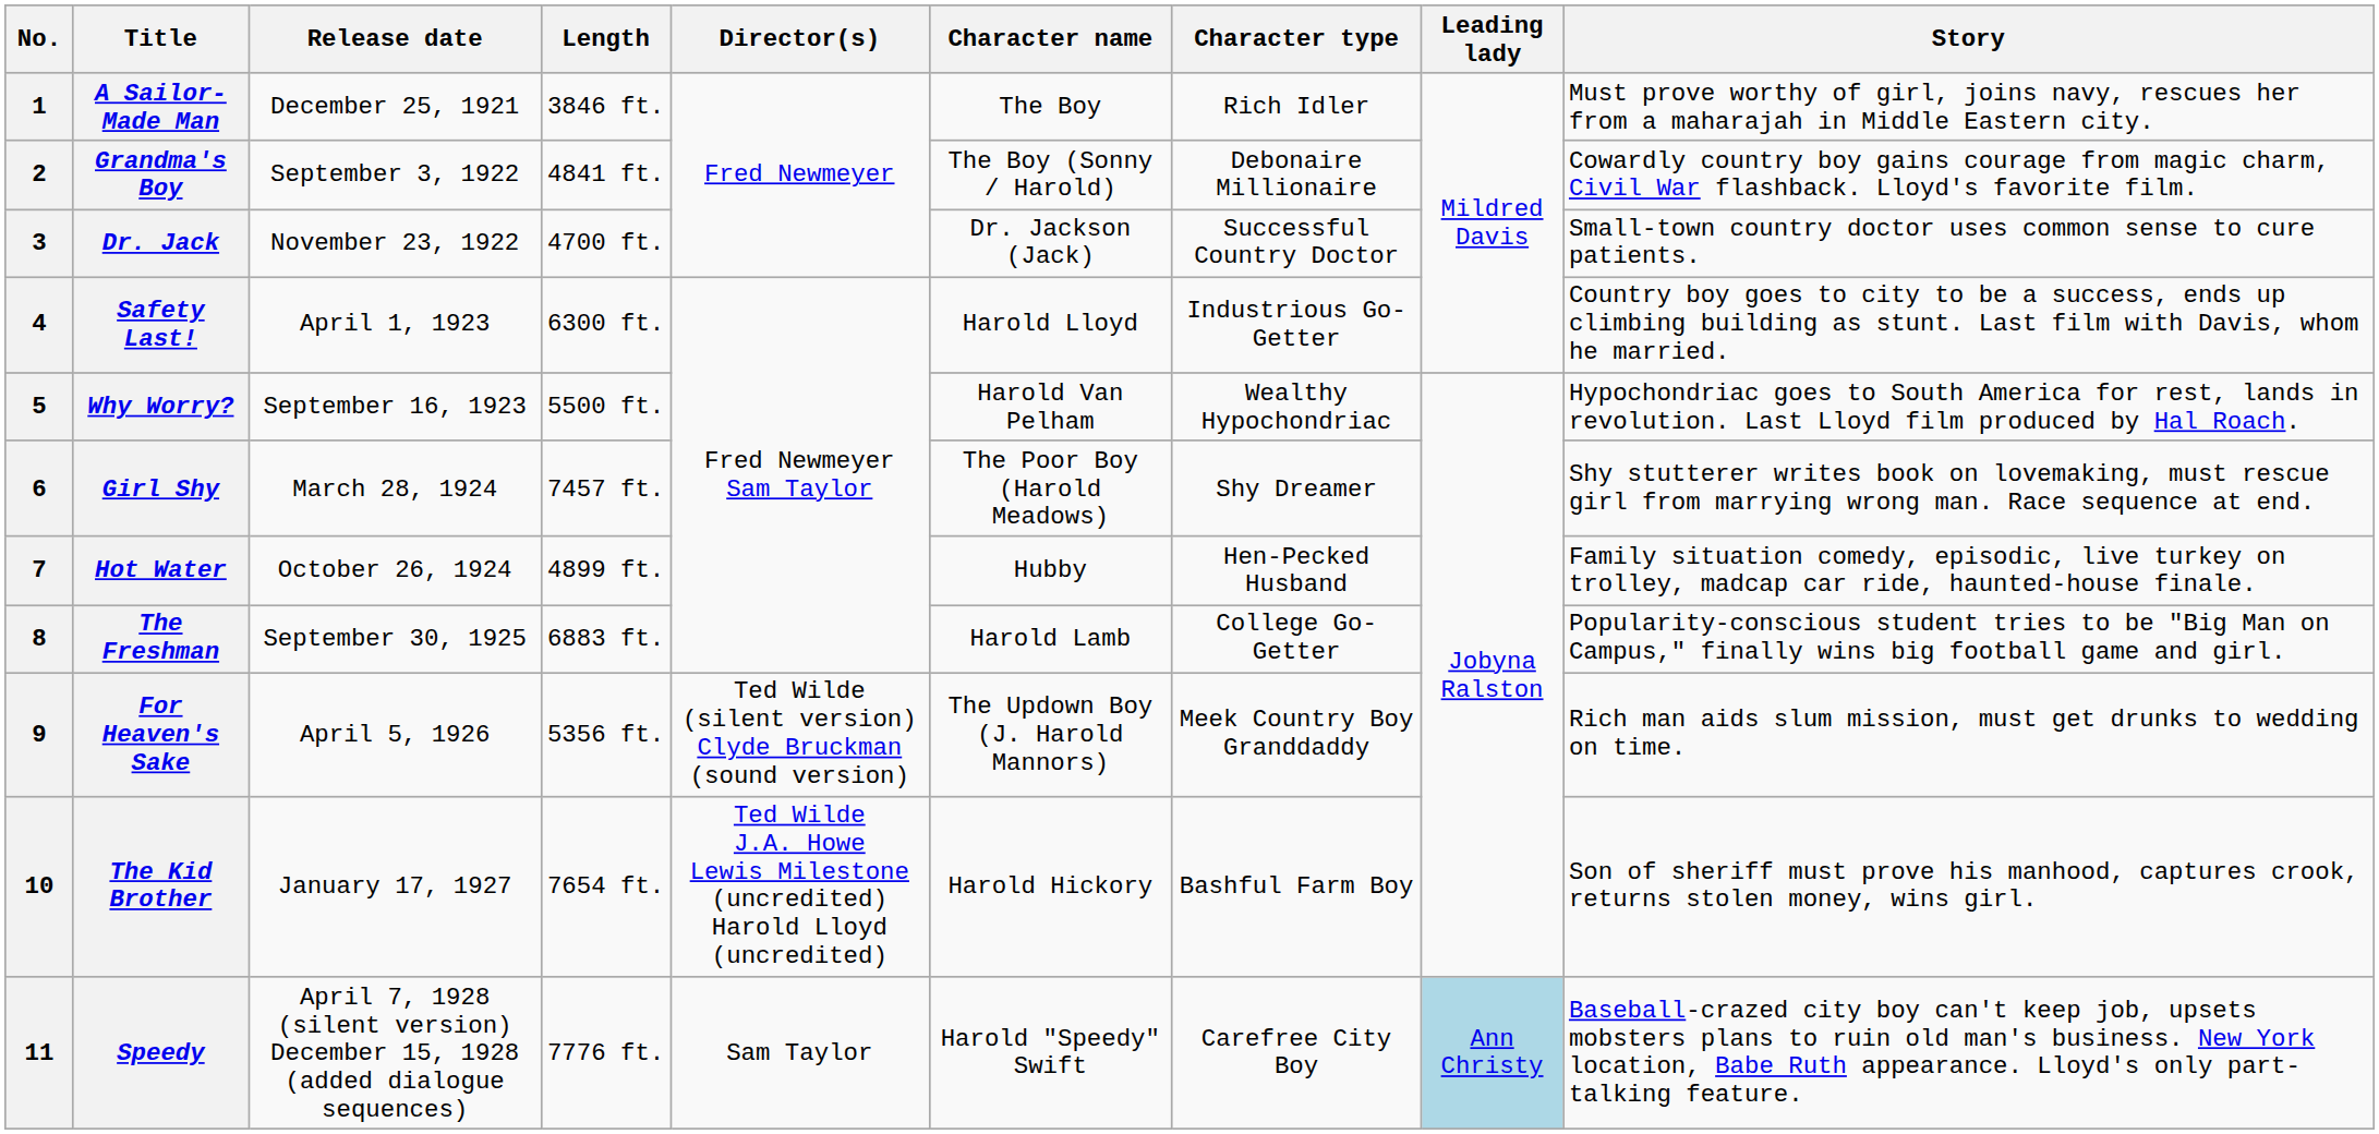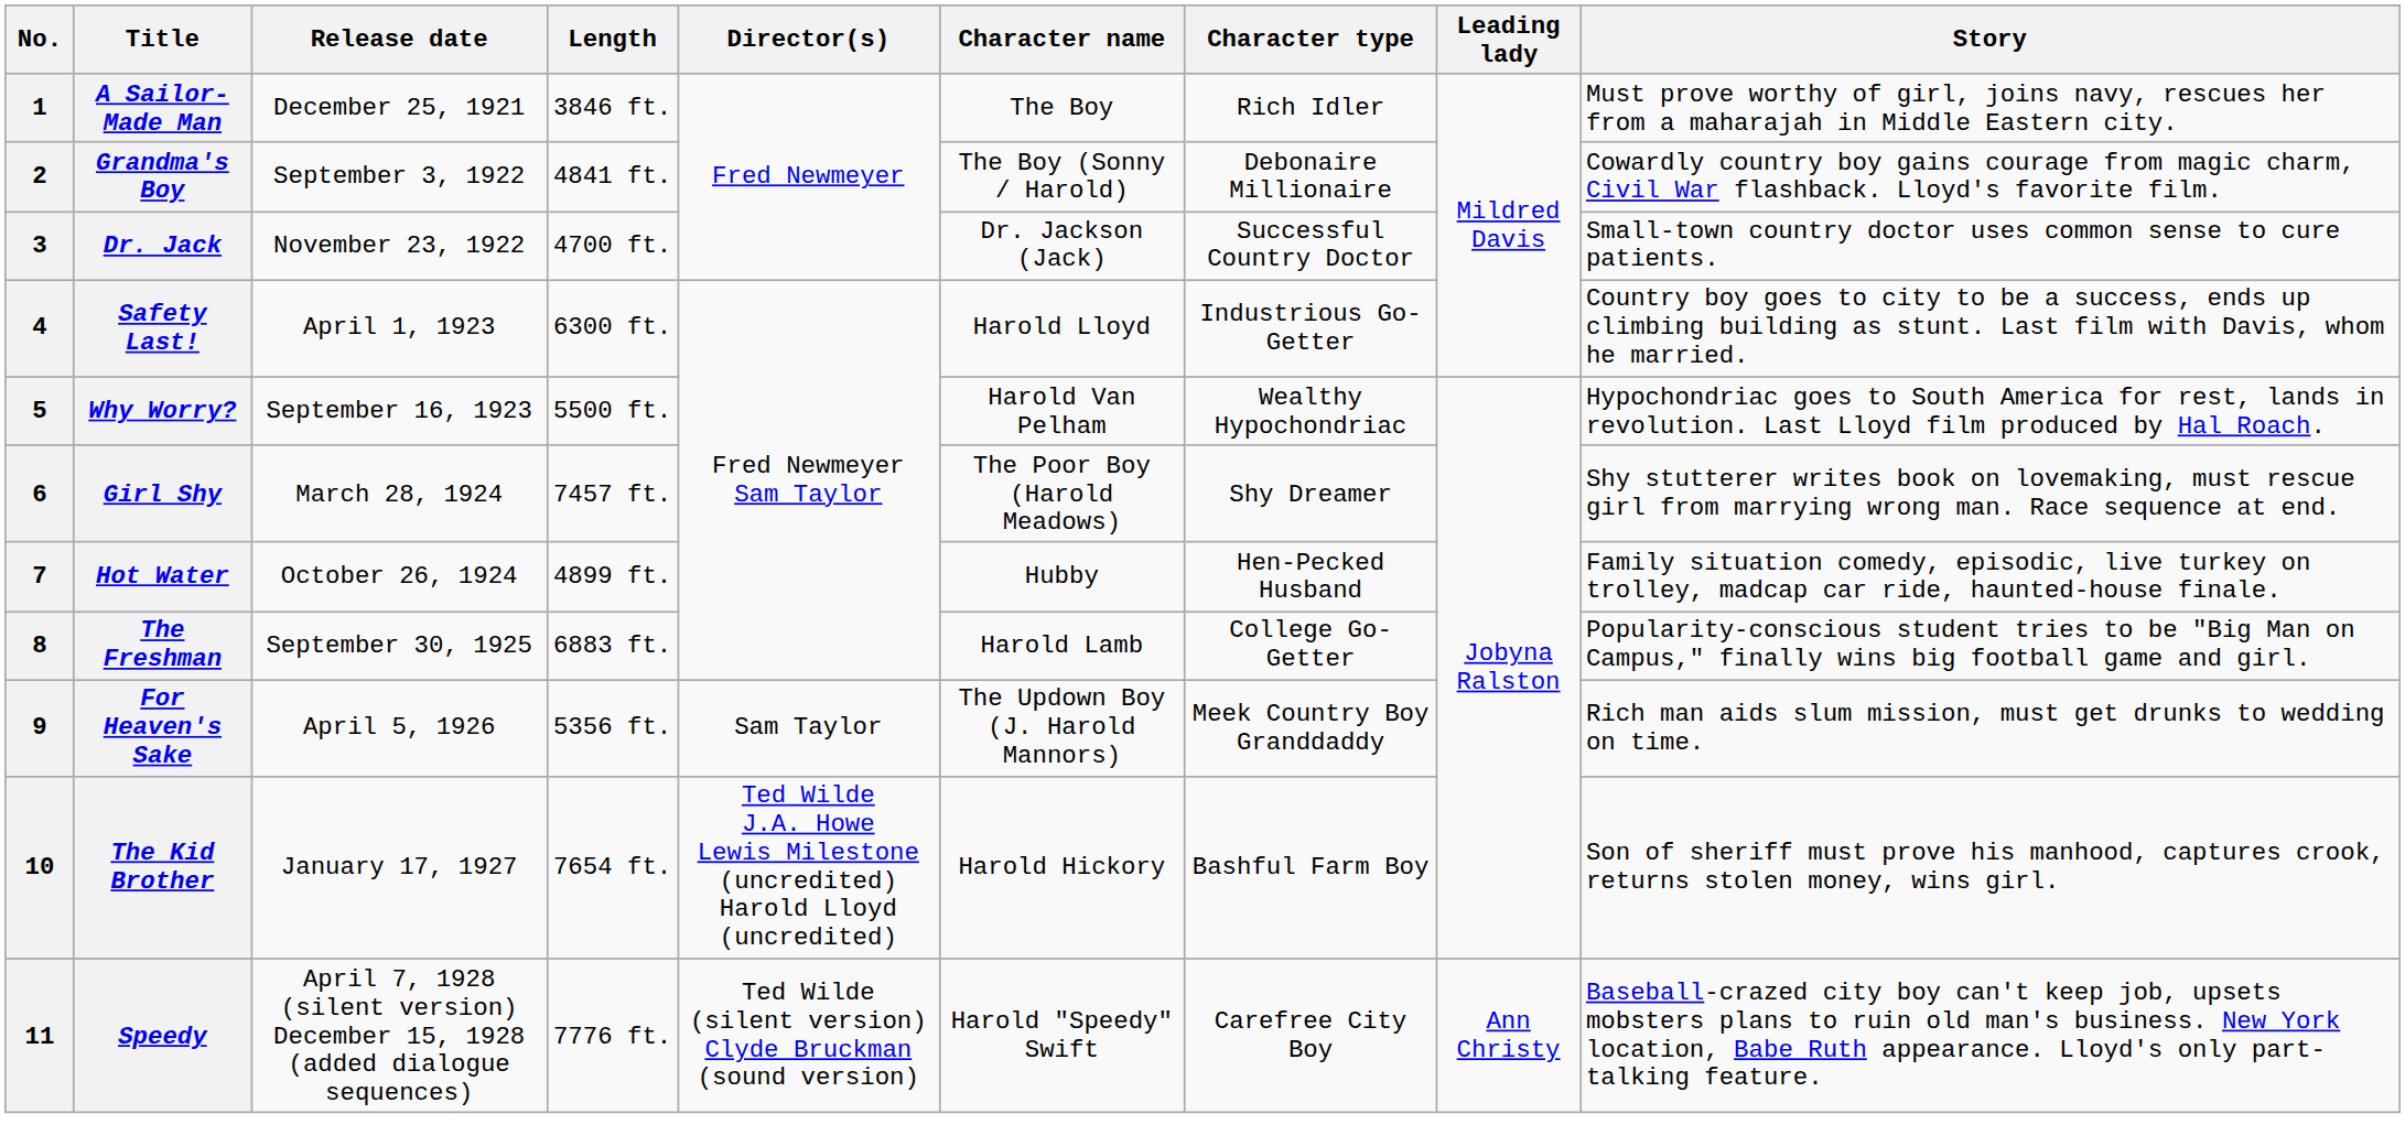 <table class="wikitable" style="text-align:center" width="100%">
 <tr>
 <th width="30">No.</th>
 <th>Title</th>
 <th>Release date</th>
 <th>Length</th>
 <th>Director(s)</th>
 <th>Character name</th>
 <th>Character type</th>
 <th>Leading lady</th>
 <th>Story</th>
 </tr>
 <tr>
 <th scope="row">1</th>
 <th scope="row"><em><a href='#'>A Sailor-Made Man</a></em></th>
 <td>December 25, 1921</td>
 <td>3846 ft.</td>
 <td rowspan="3"><a href='#'>Fred Newmeyer</a></td>
 <td>The Boy</td>
 <td>Rich Idler</td>
 <td rowspan="4"><a href='#'>Mildred Davis</a></td>
 <td style="text-align:left">Must prove worthy of girl, joins navy, rescues her from a maharajah in Middle Eastern city.</td>
 </tr>
 <tr>
 <th scope="row">2</th>
 <th scope="row"><em><a href='#'>Grandma's Boy</a></em></th>
 <td>September 3, 1922</td>
 <td>4841 ft.</td>
 <td>The Boy (Sonny / Harold)</td>
 <td>Debonaire Millionaire</td>
 <td style="text-align:left">Cowardly country boy gains courage from magic charm, <a href='#'>Civil War</a> flashback. Lloyd's favorite film.</td>
 </tr>
 <tr>
 <th scope="row">3</th>
 <th scope="row"><em><a href='#'>Dr. Jack</a></em></th>
 <td>November 23, 1922</td>
 <td>4700 ft.</td>
 <td>Dr. Jackson (Jack)</td>
 <td>Successful Country Doctor</td>
 <td style="text-align:left">Small-town country doctor uses common sense to cure patients.</td>
 </tr>
 <tr>
 <th scope="row">4</th>
 <th scope="row"><em><a href='#'>Safety Last!</a></em></th>
 <td>April 1, 1923</td>
 <td>6300 ft.</td>
 <td rowspan="5">Fred Newmeyer<br><a href='#'>Sam Taylor</a></td>
 <td>Harold Lloyd</td>
 <td>Industrious Go-Getter</td>
 <td style="text-align:left">Country boy goes to city to be a success, ends up climbing building as stunt. Last film with Davis, whom he married.</td>
 </tr>
 <tr>
 <th scope="row">5</th>
 <th scope="row"><em><a href='#'>Why Worry?</a></em></th>
 <td>September 16, 1923</td>
 <td>5500 ft.</td>
 <td>Harold Van Pelham</td>
 <td>Wealthy Hypochondriac</td>
 <td rowspan="6"><a href='#'>Jobyna Ralston</a></td>
 <td style="text-align:left">Hypochondriac goes to South America for rest, lands in revolution. Last Lloyd film produced by <a href='#'>Hal Roach</a>.</td>
 </tr>
 <tr>
 <th scope="row">6</th>
 <th scope="row"><em><a href='#'>Girl Shy</a></em></th>
 <td>March 28, 1924</td>
 <td>7457 ft.</td>
 <td>The Poor Boy (Harold Meadows)</td>
 <td>Shy Dreamer</td>
 <td style="text-align:left">Shy stutterer writes book on lovemaking, must rescue girl from marrying wrong man. Race sequence at end.</td>
 </tr>
 <tr>
 <th scope="row">7</th>
 <th scope="row"><em><a href='#'>Hot Water</a></em></th>
 <td>October 26, 1924</td>
 <td>4899 ft.</td>
 <td>Hubby</td>
 <td>Hen-Pecked Husband</td>
 <td style="text-align:left">Family situation comedy, episodic, live turkey on trolley, madcap car ride, haunted-house finale.</td>
 </tr>
 <tr>
 <th scope="row">8</th>
 <th scope="row"><em><a href='#'>The Freshman</a></em></th>
 <td>September 30, 1925</td>
 <td>6883 ft.</td>
 <td>Harold Lamb</td>
 <td>College Go-Getter</td>
 <td style="text-align:left">Popularity-conscious student tries to be "Big Man on Campus," finally wins big football game and girl.</td>
 </tr>
 <tr>
 <th scope="row">9</th>
 <th scope="row"><em><a href='#'>For Heaven's Sake</a></em></th>
 <td>April 5, 1926</td>
 <td>5356 ft.</td>
-<td>Ted Wilde (silent version)<br><a href='#'>Clyde Bruckman</a> (sound version)</td>
+<td>Sam Taylor</td>
 <td>The Updown Boy (J. Harold Mannors)</td>
 <td>Meek Country Boy<br>Granddaddy</td>
 <td style="text-align:left">Rich man aids slum mission, must get drunks to wedding on time.</td>
 </tr>
 <tr>
 <th scope="row">10</th>
 <th scope="row"><em><a href='#'>The Kid Brother</a></em></th>
 <td>January 17, 1927</td>
 <td>7654 ft.</td>
 <td><a href='#'>Ted Wilde</a><br><a href='#'>J.A. Howe</a><br><a href='#'>Lewis Milestone</a> (uncredited)<br>Harold Lloyd (uncredited)</td>
 <td>Harold Hickory</td>
 <td>Bashful Farm Boy</td>
 <td style="text-align:left">Son of sheriff must prove his manhood, captures crook, returns stolen money, wins girl.</td>
 </tr>
 <tr>
 <th scope="row">11</th>
 <th scope="row"><em><a href='#'>Speedy</a></em></th>
 <td>April 7, 1928 (silent version)<br>December 15, 1928 (added dialogue sequences)</td>
 <td>7776 ft.</td>
-<td>Sam Taylor</td>
+<td>Ted Wilde (silent version)<br><a href='#'>Clyde Bruckman</a> (sound version)</td>
 <td>Harold "Speedy" Swift</td>
 <td>Carefree City Boy</td>
-<td style="background: lightblue;"><a href='#'>Ann Christy</a></td>
+<td><a href='#'>Ann Christy</a></td>
 <td style="text-align:left"><a href='#'>Baseball</a>-crazed city boy can't keep job, upsets mobsters plans to ruin old man's business. <a href='#'>New York</a> location, <a href='#'>Babe Ruth</a> appearance. Lloyd's only part-talking feature.</td>
 </tr>
 </table>
